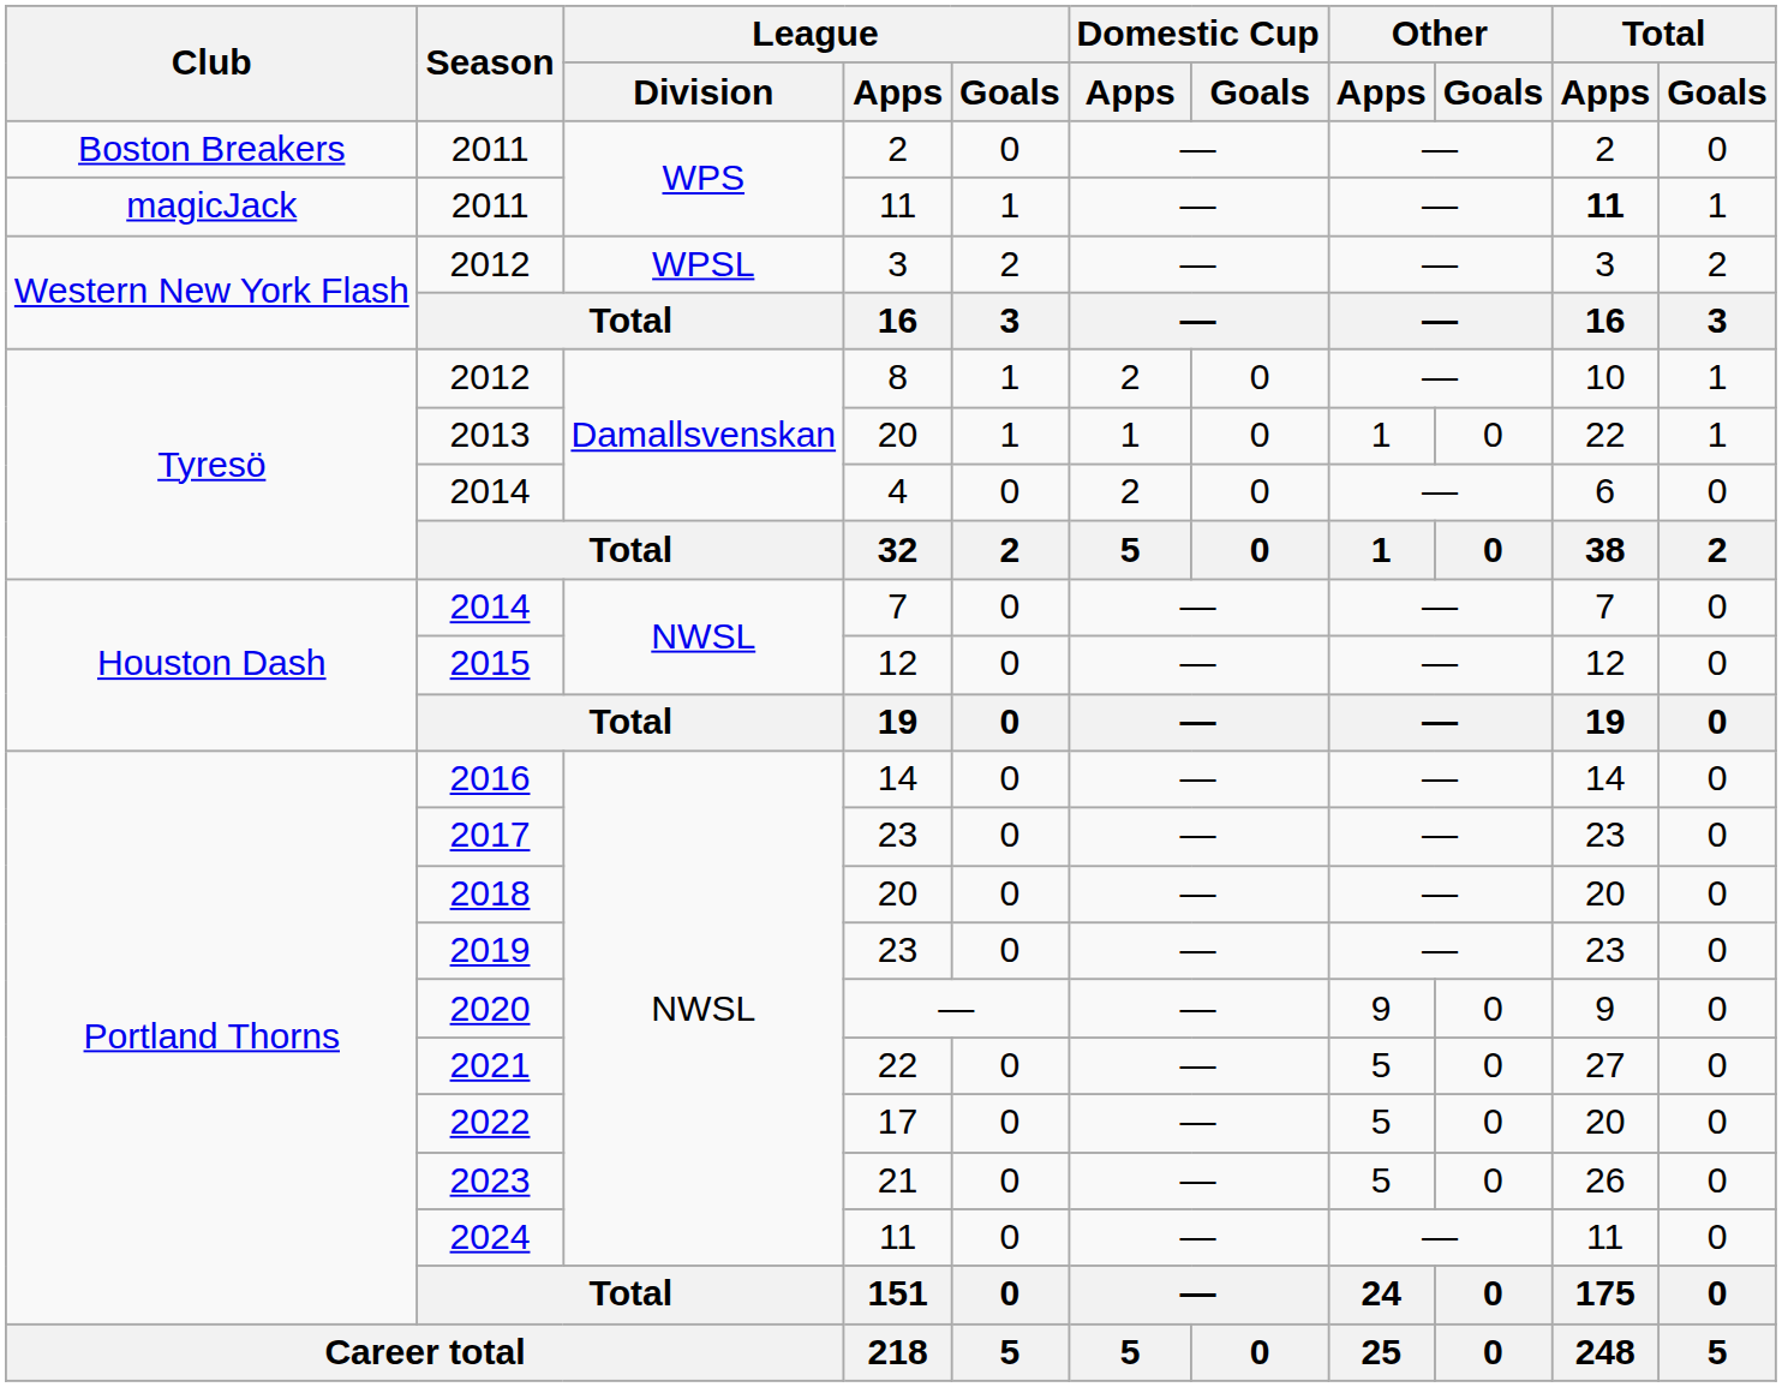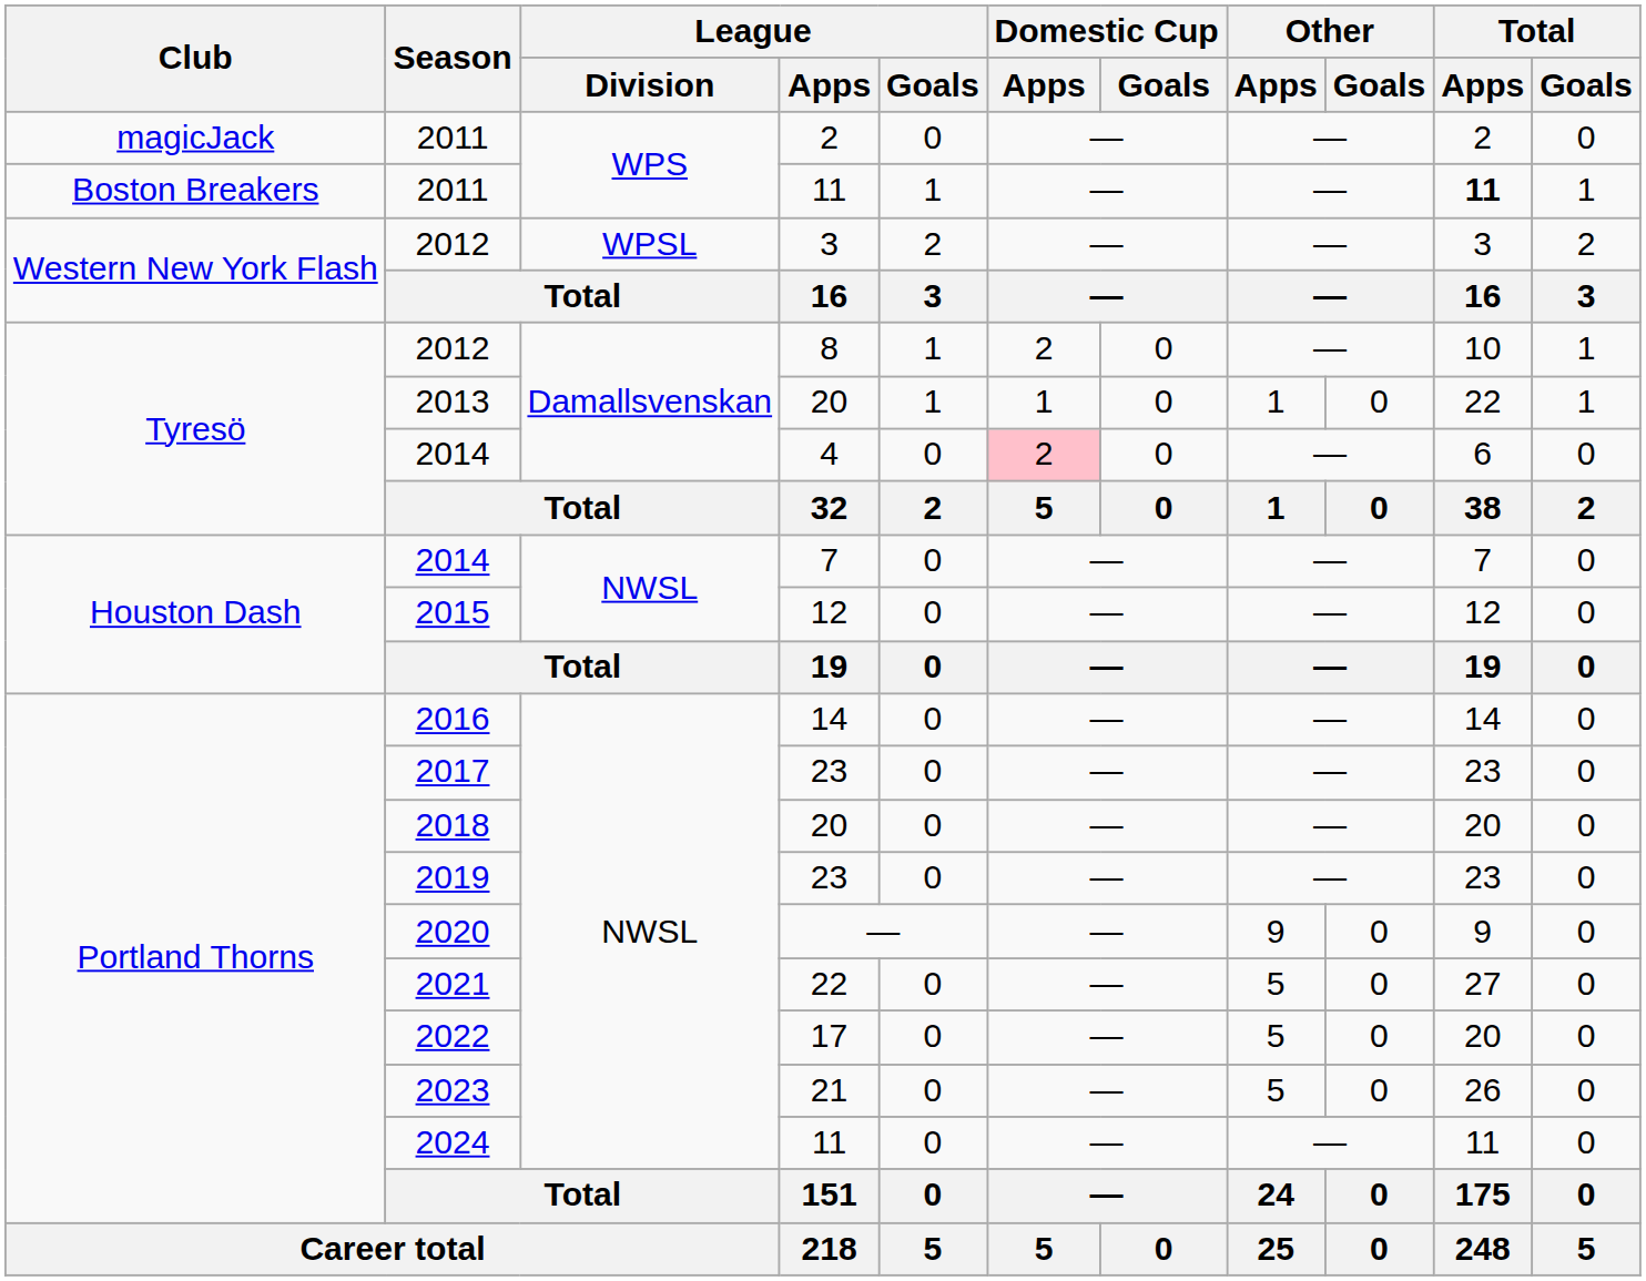 <table class="wikitable" style="text-align: center;">
 <tr>
 <th rowspan="2">Club</th>
 <th rowspan="2">Season</th>
 <th colspan="3">League</th>
 <th colspan="2">Domestic Cup</th>
 <th colspan="2">Other</th>
 <th colspan="2">Total</th>
 </tr>
 <tr>
 <th>Division</th>
 <th>Apps</th>
 <th>Goals</th>
 <th>Apps</th>
 <th>Goals</th>
 <th>Apps</th>
 <th>Goals</th>
 <th>Apps</th>
 <th>Goals</th>
 </tr>
 <tr>
-<td><a href='#'>Boston Breakers</a></td>
+<td><a href='#'>magicJack</a></td>
 <td>2011</td>
 <td rowspan="2"><a href='#'>WPS</a></td>
 <td>2</td>
 <td>0</td>
 <td colspan="2">—</td>
 <td colspan="2">—</td>
 <td>2</td>
 <td>0</td>
 </tr>
 <tr>
-<td><a href='#'>magicJack</a></td>
+<td><a href='#'>Boston Breakers</a></td>
 <td>2011</td>
 <td>11</td>
 <td>1</td>
 <td colspan="2">—</td>
 <td colspan="2">—</td>
 <td><strong>11</strong></td>
 <td>1</td>
 </tr>
 <tr>
 <td rowspan="2"><a href='#'>Western New York Flash</a></td>
 <td>2012</td>
 <td><a href='#'>WPSL</a></td>
 <td>3</td>
 <td>2</td>
 <td colspan="2">—</td>
 <td colspan="2">—</td>
 <td>3</td>
 <td>2</td>
 </tr>
 <tr>
 <th colspan="2">Total</th>
 <th>16</th>
 <th>3</th>
 <th colspan="2">—</th>
 <th colspan="2">—</th>
 <th>16</th>
 <th>3</th>
 </tr>
 <tr>
 <td rowspan="4"><a href='#'>Tyresö</a></td>
 <td>2012</td>
 <td rowspan="3"><a href='#'>Damallsvenskan</a></td>
 <td>8</td>
 <td>1</td>
 <td>2</td>
 <td>0</td>
 <td colspan="2">—</td>
 <td>10</td>
 <td>1</td>
 </tr>
 <tr>
 <td>2013</td>
 <td>20</td>
 <td>1</td>
 <td>1</td>
 <td>0</td>
 <td>1</td>
 <td>0</td>
 <td>22</td>
 <td>1</td>
 </tr>
 <tr>
 <td>2014</td>
 <td>4</td>
 <td>0</td>
-<td>2</td>
+<td style="background: pink;">2</td>
 <td>0</td>
 <td colspan="2">—</td>
 <td>6</td>
 <td>0</td>
 </tr>
 <tr>
 <th colspan="2">Total</th>
 <th>32</th>
 <th>2</th>
 <th>5</th>
 <th>0</th>
 <th>1</th>
 <th>0</th>
 <th>38</th>
 <th>2</th>
 </tr>
 <tr>
 <td rowspan="3"><a href='#'>Houston Dash</a></td>
 <td><a href='#'>2014</a></td>
 <td rowspan="2"><a href='#'>NWSL</a></td>
 <td>7</td>
 <td>0</td>
 <td colspan="2">—</td>
 <td colspan="2">—</td>
 <td>7</td>
 <td>0</td>
 </tr>
 <tr>
 <td><a href='#'>2015</a></td>
 <td>12</td>
 <td>0</td>
 <td colspan="2">—</td>
 <td colspan="2">—</td>
 <td>12</td>
 <td>0</td>
 </tr>
 <tr>
 <th colspan="2">Total</th>
 <th>19</th>
 <th>0</th>
 <th colspan="2">—</th>
 <th colspan="2">—</th>
 <th>19</th>
 <th>0</th>
 </tr>
 <tr>
 <td rowspan="10"><a href='#'>Portland Thorns</a></td>
 <td><a href='#'>2016</a></td>
 <td rowspan="9">NWSL</td>
 <td>14</td>
 <td>0</td>
 <td colspan="2">—</td>
 <td colspan="2">—</td>
 <td>14</td>
 <td>0</td>
 </tr>
 <tr>
 <td><a href='#'>2017</a></td>
 <td>23</td>
 <td>0</td>
 <td colspan="2">—</td>
 <td colspan="2">—</td>
 <td>23</td>
 <td>0</td>
 </tr>
 <tr>
 <td><a href='#'>2018</a></td>
 <td>20</td>
 <td>0</td>
 <td colspan="2">—</td>
 <td colspan="2">—</td>
 <td>20</td>
 <td>0</td>
 </tr>
 <tr>
 <td><a href='#'>2019</a></td>
 <td>23</td>
 <td>0</td>
 <td colspan="2">—</td>
 <td colspan="2">—</td>
 <td>23</td>
 <td>0</td>
 </tr>
 <tr>
 <td><a href='#'>2020</a></td>
 <td colspan="2">—</td>
 <td colspan="2">—</td>
 <td>9</td>
 <td>0</td>
 <td>9</td>
 <td>0</td>
 </tr>
 <tr>
 <td><a href='#'>2021</a></td>
 <td>22</td>
 <td>0</td>
 <td colspan="2">—</td>
 <td>5</td>
 <td>0</td>
 <td>27</td>
 <td>0</td>
 </tr>
 <tr>
 <td><a href='#'>2022</a></td>
 <td>17</td>
 <td>0</td>
 <td colspan="2">—</td>
 <td>5</td>
 <td>0</td>
 <td>20</td>
 <td>0</td>
 </tr>
 <tr>
 <td><a href='#'>2023</a></td>
 <td>21</td>
 <td>0</td>
 <td colspan="2">—</td>
 <td>5</td>
 <td>0</td>
 <td>26</td>
 <td>0</td>
 </tr>
 <tr>
 <td><a href='#'>2024</a></td>
 <td>11</td>
 <td>0</td>
 <td colspan="2">—</td>
 <td colspan="2">—</td>
 <td>11</td>
 <td>0</td>
 </tr>
 <tr>
 <th colspan="2">Total</th>
 <th>151</th>
 <th>0</th>
 <th colspan="2">—</th>
 <th>24</th>
 <th>0</th>
 <th>175</th>
 <th>0</th>
 </tr>
 <tr>
 <th colspan="3">Career total</th>
 <th>218</th>
 <th>5</th>
 <th>5</th>
 <th>0</th>
 <th>25</th>
 <th>0</th>
 <th>248</th>
 <th>5</th>
 </tr>
 </table>
